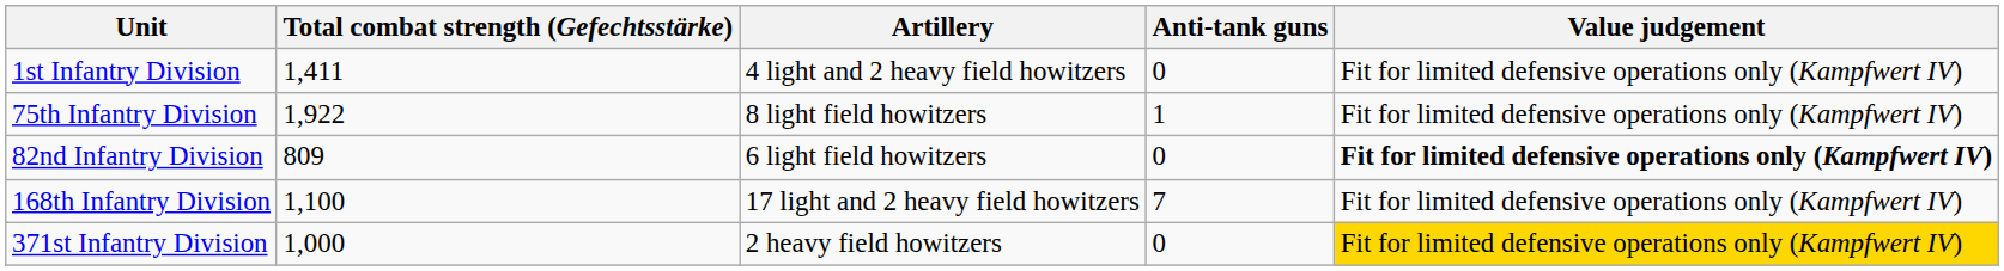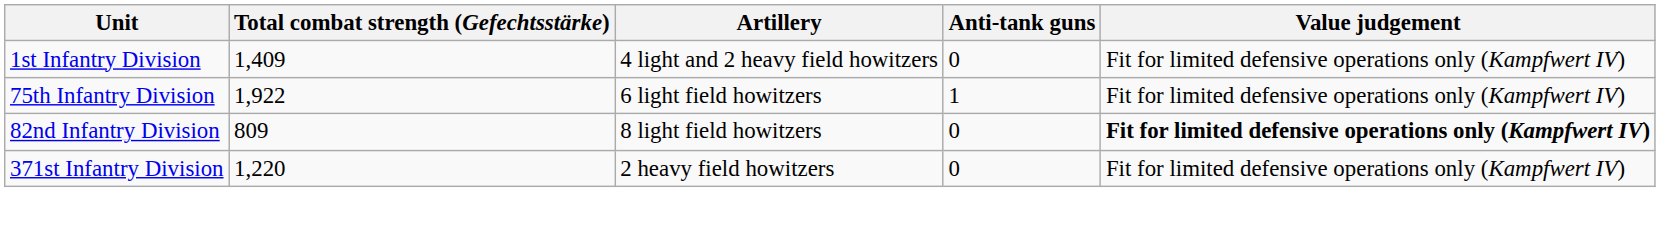 <table class="wikitable">
 <tr>
 <th>Unit</th>
 <th>Total combat strength (<em>Gefechtsstärke</em>)</th>
 <th>Artillery</th>
 <th>Anti-tank guns</th>
 <th>Value judgement</th>
 </tr>
 <tr>
 <td><a href='#'>1st Infantry Division</a></td>
-<td>1,411</td>
+<td>1,409</td>
 <td>4 light and 2 heavy field howitzers</td>
 <td>0</td>
 <td>Fit for limited defensive operations only (<em>Kampfwert IV</em>)</td>
 </tr>
 <tr>
 <td><a href='#'>75th Infantry Division</a></td>
 <td>1,922</td>
-<td>8 light field howitzers</td>
+<td>6 light field howitzers</td>
 <td>1</td>
 <td>Fit for limited defensive operations only (<em>Kampfwert IV</em>)</td>
 </tr>
 <tr>
 <td><a href='#'>82nd Infantry Division</a></td>
 <td>809</td>
-<td>6 light field howitzers</td>
+<td>8 light field howitzers</td>
 <td>0</td>
 <td><strong>Fit for limited defensive operations only (<em>Kampfwert IV</em>)</strong></td>
 </tr>
 <tr>
-<td><a href='#'>168th Infantry Division</a></td>
-<td>1,100</td>
-<td>17 light and 2 heavy field howitzers</td>
-<td>7</td>
+<td><a href='#'>371st Infantry Division</a></td>
+<td>1,220</td>
+<td>2 heavy field howitzers</td>
+<td>0</td>
 <td>Fit for limited defensive operations only (<em>Kampfwert IV</em>)</td>
 </tr>
-<tr>
-<td><a href='#'>371st Infantry Division</a></td>
-<td>1,000</td>
-<td>2 heavy field howitzers</td>
-<td>0</td>
-<td style="background: gold;">Fit for limited defensive operations only (<em>Kampfwert IV</em>)</td>
-</tr>
 </table>
